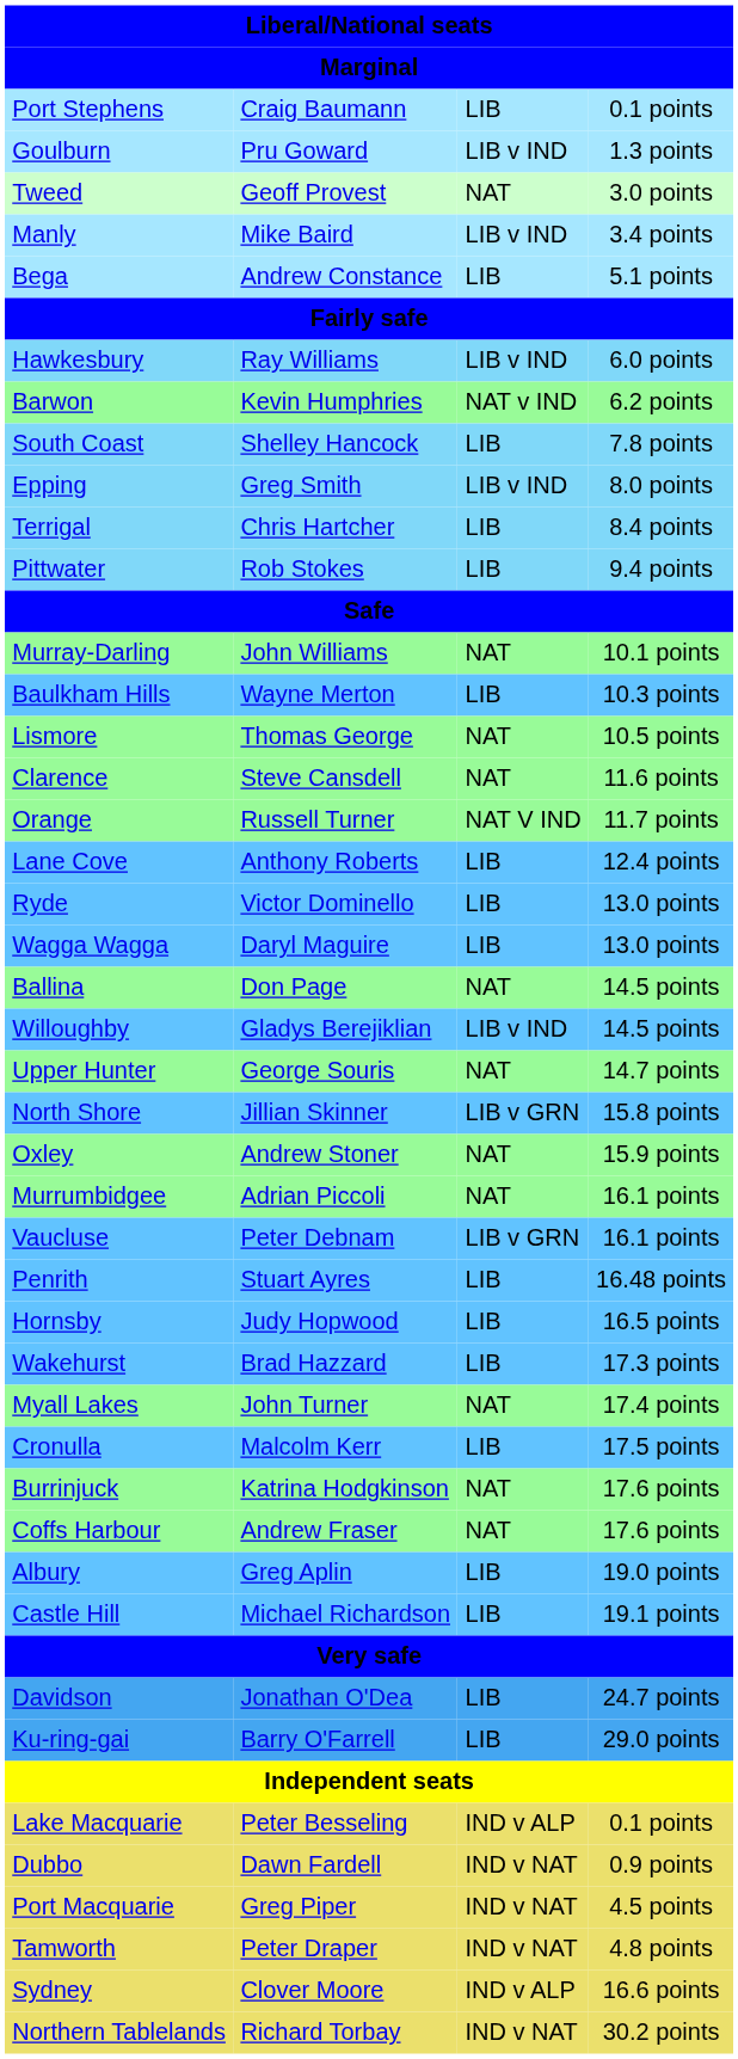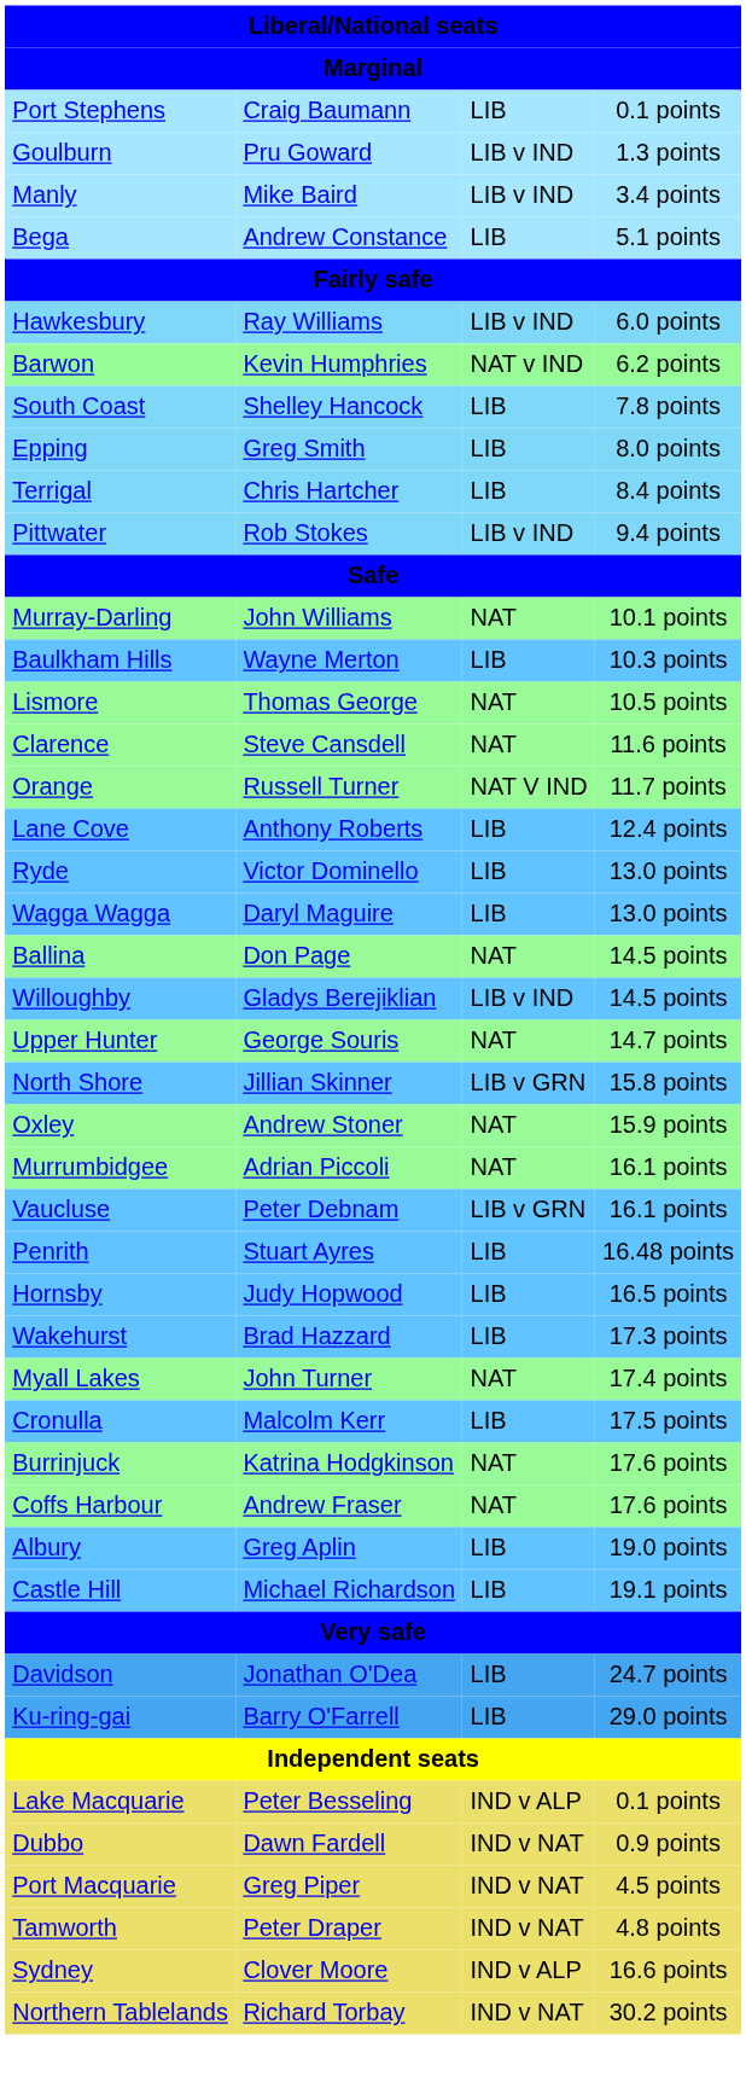 <table class="toccolours" cellpadding="5" cellspacing="0" style="float:left; margin-right:.5em; margin-top:.4em; font-size:90 points;">
 <tr>
 <td colspan="4" style="width:102 points; text-align:center; background:BLUE;"><span><strong>Liberal/National seats</strong></span></td>
 </tr>
 <tr>
 <td colspan="4" style="text-align:center; background:blue;"><span><strong>Marginal</strong></span></td>
 </tr>
 <tr>
 <td style="text-align:left; background:#a6e7ff;"><a href='#'>Port Stephens</a></td>
 <td style="text-align:left; background:#a6e7ff;"><a href='#'>Craig Baumann</a></td>
 <td style="text-align:left; background:#a6e7ff;">LIB</td>
 <td style="text-align:center; background:#a6e7ff;">0.1 points</td>
 </tr>
 <tr>
 <td style="text-align:left; background:#a6e7ff;"><a href='#'>Goulburn</a></td>
 <td style="text-align:left; background:#a6e7ff;"><a href='#'>Pru Goward</a></td>
 <td style="text-align:left; background:#a6e7ff;">LIB v IND</td>
 <td style="text-align:center; background:#a6e7ff;">1.3 points</td>
-</tr>
-<tr>
-<td style="text-align:left; background:#CCFFCC;"><a href='#'>Tweed</a></td>
-<td style="text-align:left; background:#CCFFCC;"><a href='#'>Geoff Provest</a></td>
-<td style="text-align:left; background:#CCFFCC;">NAT</td>
-<td style="text-align:center; background:#CCFFCC;">3.0 points</td>
 </tr>
 <tr>
 <td style="text-align:left; background:#a6e7ff;"><a href='#'>Manly</a></td>
 <td style="text-align:left; background:#a6e7ff;"><a href='#'>Mike Baird</a></td>
 <td style="text-align:left; background:#a6e7ff;">LIB v IND</td>
 <td style="text-align:center; background:#a6e7ff;">3.4 points</td>
 </tr>
 <tr>
 <td style="text-align:left; background:#a6e7ff;"><a href='#'>Bega</a></td>
 <td style="text-align:left; background:#a6e7ff;"><a href='#'>Andrew Constance</a></td>
 <td style="text-align:left; background:#a6e7ff;">LIB</td>
 <td style="text-align:center; background:#a6e7ff;">5.1 points</td>
 </tr>
 <tr>
 <td colspan="4" style="text-align:center; background:blue;"><span><strong>Fairly safe</strong></span></td>
 </tr>
 <tr>
 <td style="text-align:left; background:#80d8f9;"><a href='#'>Hawkesbury</a></td>
 <td style="text-align:left; background:#80d8f9;"><a href='#'>Ray Williams</a></td>
 <td style="text-align:left; background:#80d8f9;">LIB v IND</td>
 <td style="text-align:center; background:#80d8f9;">6.0 points</td>
 </tr>
 <tr>
 <td style="text-align:left; background:#98fc98;"><a href='#'>Barwon</a></td>
 <td style="text-align:left; background:#98fb98;"><a href='#'>Kevin Humphries</a></td>
 <td style="text-align:left; background:#98fb98;">NAT v IND</td>
 <td style="text-align:center; background:#98fb98;">6.2 points</td>
 </tr>
 <tr>
 <td style="text-align:left; background:#80d8f9;"><a href='#'>South Coast</a></td>
 <td style="text-align:left; background:#80d8f9;"><a href='#'>Shelley Hancock</a></td>
 <td style="text-align:left; background:#80d8f9;">LIB</td>
 <td style="text-align:center; background:#80d8f9;">7.8 points</td>
 </tr>
 <tr>
 <td style="text-align:left; background:#80d8f9;"><a href='#'>Epping</a></td>
 <td style="text-align:left; background:#80d8f9;"><a href='#'>Greg Smith</a></td>
-<td style="text-align:left; background:#80d8f9;">LIB v IND</td>
+<td style="text-align:left; background:#80d8f9;">LIB</td>
 <td style="text-align:center; background:#80d8f9;">8.0 points</td>
 </tr>
 <tr>
 <td style="text-align:left; background:#80d8f9;"><a href='#'>Terrigal</a></td>
 <td style="text-align:left; background:#80d8f9;"><a href='#'>Chris Hartcher</a></td>
 <td style="text-align:left; background:#80d8f9;">LIB</td>
 <td style="text-align:center; background:#80d8f9;">8.4 points</td>
 </tr>
 <tr>
 <td style="text-align:left; background:#80d8f9;"><a href='#'>Pittwater</a></td>
 <td style="text-align:left; background:#80d8f9;"><a href='#'>Rob Stokes</a></td>
-<td style="text-align:left; background:#80d8f9;">LIB</td>
+<td style="text-align:left; background:#80d8f9;">LIB v IND</td>
 <td style="text-align:center; background:#80d8f9;">9.4 points</td>
 </tr>
 <tr>
 <td colspan="4" style="text-align:center; background:blue;"><span><strong>Safe</strong></span></td>
 </tr>
 <tr>
 <td style="text-align:left; background:#98fb98;"><a href='#'>Murray-Darling</a></td>
 <td style="text-align:left; background:#98fb98;"><a href='#'>John Williams</a></td>
 <td style="text-align:left; background:#98fb98;">NAT</td>
 <td style="text-align:center; background:#98fb98;">10.1 points</td>
 </tr>
 <tr>
 <td style="text-align:left; background:#61c3ff;"><a href='#'>Baulkham Hills</a></td>
 <td style="text-align:left; background:#61c3ff;"><a href='#'>Wayne Merton</a></td>
 <td style="text-align:left; background:#61c3ff;">LIB</td>
 <td style="text-align:center; background:#61c3ff;">10.3 points</td>
 </tr>
 <tr>
 <td style="text-align:left; background:#98fb98;"><a href='#'>Lismore</a></td>
 <td style="text-align:left; background:#98fb98;"><a href='#'>Thomas George</a></td>
 <td style="text-align:left; background:#98fb98;">NAT</td>
 <td style="text-align:center; background:#98fb98;">10.5 points</td>
 </tr>
 <tr>
 <td style="text-align:left; background:#98fb98;"><a href='#'>Clarence</a></td>
 <td style="text-align:left; background:#98fb98;"><a href='#'>Steve Cansdell</a></td>
 <td style="text-align:left; background:#98fb98;">NAT</td>
 <td style="text-align:center; background:#98fb98;">11.6 points</td>
 </tr>
 <tr>
 <td style="text-align:left; background:#98fb98;"><a href='#'>Orange</a></td>
 <td style="text-align:left; background:#98fb98;"><a href='#'>Russell Turner</a></td>
 <td style="text-align:left; background:#98fb98;">NAT V IND</td>
 <td style="text-align:center; background:#98fb98;">11.7 points</td>
 </tr>
 <tr>
 <td style="text-align:left; background:#61c3ff;"><a href='#'>Lane Cove</a></td>
 <td style="text-align:left; background:#61c3ff;"><a href='#'>Anthony Roberts</a></td>
 <td style="text-align:left; background:#61c3ff;">LIB</td>
 <td style="text-align:center; background:#61c3ff;">12.4 points</td>
 </tr>
 <tr>
 <td style="text-align:left; background:#61c3ff;"><a href='#'>Ryde</a></td>
 <td style="text-align:left; background:#61c3ff;"><a href='#'>Victor Dominello</a></td>
 <td style="text-align:left; background:#61c3ff;">LIB</td>
 <td style="text-align:center; background:#61c3ff;">13.0 points</td>
 </tr>
 <tr>
 <td style="text-align:left; background:#61c3ff;"><a href='#'>Wagga Wagga</a></td>
 <td style="text-align:left; background:#61c3ff;"><a href='#'>Daryl Maguire</a></td>
 <td style="text-align:left; background:#61c3ff;">LIB</td>
 <td style="text-align:center; background:#61c3ff;">13.0 points</td>
 </tr>
 <tr>
 <td style="text-align:left; background:#98fb98;"><a href='#'>Ballina</a></td>
 <td style="text-align:left; background:#98fb98;"><a href='#'>Don Page</a></td>
 <td style="text-align:left; background:#98fb98;">NAT</td>
 <td style="text-align:center; background:#98fb98;">14.5 points</td>
 </tr>
 <tr>
 <td style="text-align:left; background:#61c3ff;"><a href='#'>Willoughby</a></td>
 <td style="text-align:left; background:#61c3ff;"><a href='#'>Gladys Berejiklian</a></td>
 <td style="text-align:left; background:#61c3ff;">LIB v IND</td>
 <td style="text-align:center; background:#61c3ff;">14.5 points</td>
 </tr>
 <tr>
 <td style="text-align:left; background:#98fb98;"><a href='#'>Upper Hunter</a></td>
 <td style="text-align:left; background:#98fb98;"><a href='#'>George Souris</a></td>
 <td style="text-align:left; background:#98fb98;">NAT</td>
 <td style="text-align:center; background:#98fb98;">14.7 points</td>
 </tr>
 <tr>
 <td style="text-align:left; background:#61c3ff;"><a href='#'>North Shore</a></td>
 <td style="text-align:left; background:#61c3ff;"><a href='#'>Jillian Skinner</a></td>
 <td style="text-align:left; background:#61c3ff;">LIB v GRN</td>
 <td style="text-align:center; background:#61c3ff;">15.8 points</td>
 </tr>
 <tr>
 <td style="text-align:left; background:#98fb98;"><a href='#'>Oxley</a></td>
 <td style="text-align:left; background:#98fb98;"><a href='#'>Andrew Stoner</a></td>
 <td style="text-align:left; background:#98fb98;">NAT</td>
 <td style="text-align:center; background:#98fb98;">15.9 points</td>
 </tr>
 <tr>
 <td style="text-align:left; background:#98fb98;"><a href='#'>Murrumbidgee</a></td>
 <td style="text-align:left; background:#98fb98;"><a href='#'>Adrian Piccoli</a></td>
 <td style="text-align:left; background:#98fb98;">NAT</td>
 <td style="text-align:center; background:#98fb98;">16.1 points</td>
 </tr>
 <tr>
 <td style="text-align:left; background:#61c3ff;"><a href='#'>Vaucluse</a></td>
 <td style="text-align:left; background:#61c3ff;"><a href='#'>Peter Debnam</a></td>
 <td style="text-align:left; background:#61c3ff;">LIB v GRN</td>
 <td style="text-align:center; background:#61c3ff;">16.1 points</td>
 </tr>
 <tr>
 <td style="text-align:left; background:#61c3ff;"><a href='#'>Penrith</a></td>
 <td style="text-align:left; background:#61c3ff;"><a href='#'>Stuart Ayres</a></td>
 <td style="text-align:left; background:#61c3ff;">LIB</td>
 <td style="text-align:center; background:#61c3ff;">16.48 points</td>
 </tr>
 <tr>
 <td style="text-align:left; background:#61c3ff;"><a href='#'>Hornsby</a></td>
 <td style="text-align:left; background:#61c3ff;"><a href='#'>Judy Hopwood</a></td>
 <td style="text-align:left; background:#61c3ff;">LIB</td>
 <td style="text-align:center; background:#61c3ff;">16.5 points</td>
 </tr>
 <tr>
 <td style="text-align:left; background:#61c3ff;"><a href='#'>Wakehurst</a></td>
 <td style="text-align:left; background:#61c3ff;"><a href='#'>Brad Hazzard</a></td>
 <td style="text-align:left; background:#61c3ff;">LIB</td>
 <td style="text-align:center; background:#61c3ff;">17.3 points</td>
 </tr>
 <tr>
 <td style="text-align:left; background:#98fb98;"><a href='#'>Myall Lakes</a></td>
 <td style="text-align:left; background:#98fb98;"><a href='#'>John Turner</a></td>
 <td style="text-align:left; background:#98fb98;">NAT</td>
 <td style="text-align:center; background:#98fb98;">17.4 points</td>
 </tr>
 <tr>
 <td style="text-align:left; background:#61c3ff;"><a href='#'>Cronulla</a></td>
 <td style="text-align:left; background:#61c3ff;"><a href='#'>Malcolm Kerr</a></td>
 <td style="text-align:left; background:#61c3ff;">LIB</td>
 <td style="text-align:center; background:#61c3ff;">17.5 points</td>
 </tr>
 <tr>
 <td style="text-align:left; background:#98fb98;"><a href='#'>Burrinjuck</a></td>
 <td style="text-align:left; background:#98fb98;"><a href='#'>Katrina Hodgkinson</a></td>
 <td style="text-align:left; background:#98fb98;">NAT</td>
 <td style="text-align:center; background:#98fb98;">17.6 points</td>
 </tr>
 <tr>
 <td style="text-align:left; background:#98fb98;"><a href='#'>Coffs Harbour</a></td>
 <td style="text-align:left; background:#98fb98;"><a href='#'>Andrew Fraser</a></td>
 <td style="text-align:left; background:#98fb98;">NAT</td>
 <td style="text-align:center; background:#98fb98;">17.6 points</td>
 </tr>
 <tr>
 <td style="text-align:left; background:#61c3ff;"><a href='#'>Albury</a></td>
 <td style="text-align:left; background:#61c3ff;"><a href='#'>Greg Aplin</a></td>
 <td style="text-align:left; background:#61c3ff;">LIB</td>
 <td style="text-align:center; background:#61c3ff;">19.0 points</td>
 </tr>
 <tr>
 <td style="text-align:left; background:#61c3ff;"><a href='#'>Castle Hill</a></td>
 <td style="text-align:left; background:#61c3ff;"><a href='#'>Michael Richardson</a></td>
 <td style="text-align:left; background:#61c3ff;">LIB</td>
 <td style="text-align:center; background:#61c3ff;">19.1 points</td>
 </tr>
 <tr>
 <td colspan="4" style="text-align:center; background:blue;"><span><strong>Very safe</strong></span></td>
 </tr>
 <tr>
 <td style="text-align:left; background:#44a6f1;"><a href='#'>Davidson</a></td>
 <td style="text-align:left; background:#44a6f1;"><a href='#'>Jonathan O'Dea</a></td>
 <td style="text-align:left; background:#44a6f1;">LIB</td>
 <td style="text-align:center; background:#44a6f1;">24.7 points</td>
 </tr>
 <tr>
 <td style="text-align:left; background:#44a6f1;"><a href='#'>Ku-ring-gai</a></td>
 <td style="text-align:left; background:#44a6f1;"><a href='#'>Barry O'Farrell</a></td>
 <td style="text-align:left; background:#44a6f1;">LIB</td>
 <td style="text-align:center; background:#44a6f1;">29.0 points</td>
 </tr>
 <tr>
 <td colspan="4" style="text-align:center; background:yellow;"><strong>Independent seats</strong></td>
 </tr>
 <tr>
 <td style="text-align:left; background:#ebe06c;"><a href='#'>Lake Macquarie</a></td>
 <td style="text-align:left; background:#ebe06c;"><a href='#'>Peter Besseling</a></td>
 <td style="text-align:left; background:#ebe06c;">IND v ALP</td>
 <td style="text-align:center; background:#ebe06c;">0.1 points</td>
 </tr>
 <tr>
 <td style="text-align:left; background:#ebe06c;"><a href='#'>Dubbo</a></td>
 <td style="text-align:left; background:#ebe06c;"><a href='#'>Dawn Fardell</a></td>
 <td style="text-align:left; background:#ebe06c;">IND v NAT</td>
 <td style="text-align:center; background:#ebe06c;">0.9 points</td>
 </tr>
 <tr>
 <td style="text-align:left; background:#ebe06c;"><a href='#'>Port Macquarie</a></td>
 <td style="text-align:left; background:#ebe06c;"><a href='#'>Greg Piper</a></td>
 <td style="text-align:left; background:#ebe06c;">IND v NAT</td>
 <td style="text-align:center; background:#ebe06c;">4.5 points</td>
 </tr>
 <tr>
 <td style="text-align:left; background:#ebe06c;"><a href='#'>Tamworth</a></td>
 <td style="text-align:left; background:#ebe06c;"><a href='#'>Peter Draper</a></td>
 <td style="text-align:left; background:#ebe06c;">IND v NAT</td>
 <td style="text-align:center; background:#ebe06c;">4.8 points</td>
 </tr>
 <tr>
 <td style="text-align:left; background:#ebe06c;"><a href='#'>Sydney</a></td>
 <td style="text-align:left; background:#ebe06c;"><a href='#'>Clover Moore</a></td>
 <td style="text-align:left; background:#ebe06c;">IND v ALP</td>
 <td style="text-align:center; background:#ebe06c;">16.6 points</td>
 </tr>
 <tr>
 <td style="text-align:left; background:#ebe06c;"><a href='#'>Northern Tablelands</a></td>
 <td style="text-align:left; background:#ebe06c;"><a href='#'>Richard Torbay</a></td>
 <td style="text-align:left; background:#ebe06c;">IND v NAT</td>
 <td style="text-align:center; background:#ebe06c;">30.2 points</td>
 </tr>
 </table>
